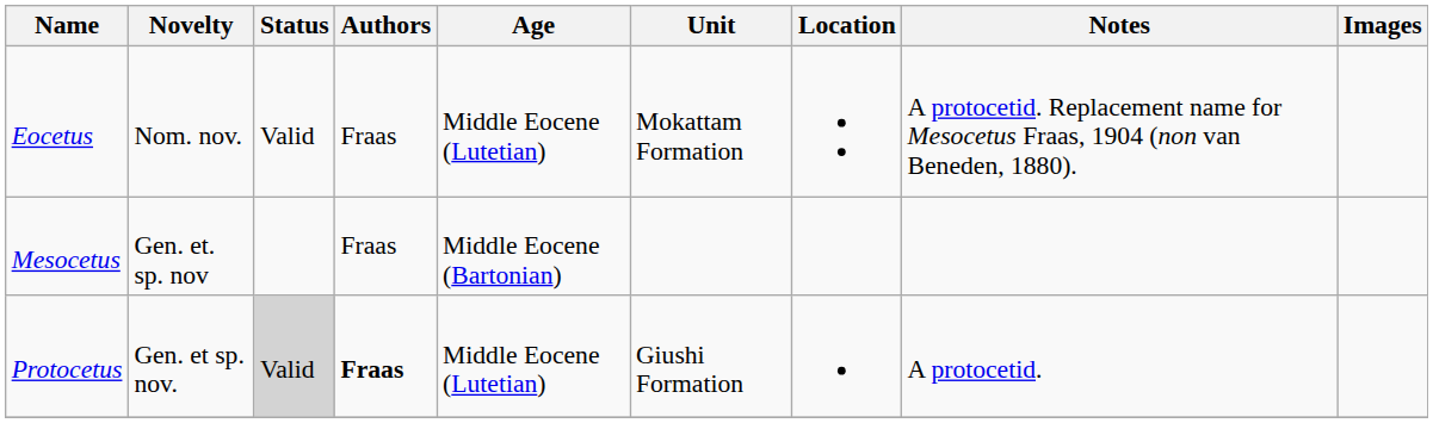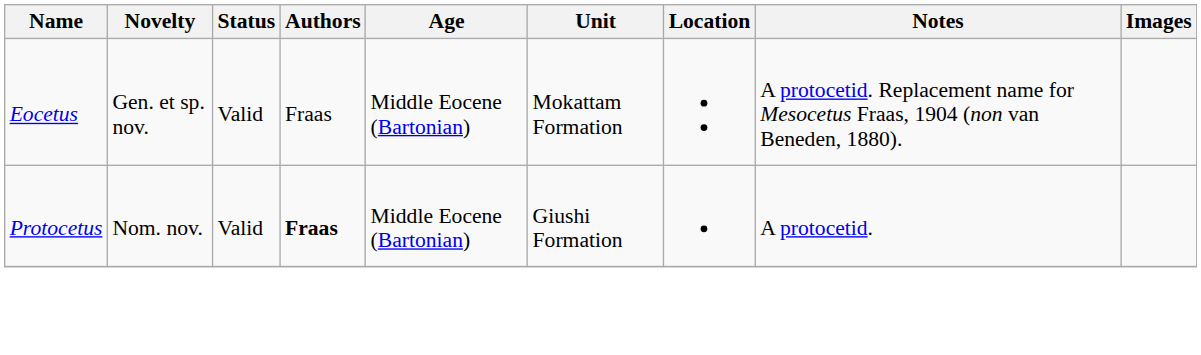 <table class="wikitable sortable" align="center" width="100%">
 <tr>
 <th>Name</th>
 <th>Novelty</th>
 <th>Status</th>
 <th>Authors</th>
 <th>Age</th>
 <th>Unit</th>
 <th>Location</th>
 <th>Notes</th>
 <th>Images</th>
 </tr>
 <tr>
 <td><br><em><a href='#'>Eocetus</a></em></td>
-<td><br>Nom. nov.</td>
+<td><br>Gen. et sp. nov.</td>
 <td><br>Valid</td>
 <td><br>Fraas</td>
-<td><br>Middle Eocene (<a href='#'>Lutetian</a>)</td>
+<td><br>Middle Eocene (<a href='#'>Bartonian</a>)</td>
 <td><br>Mokattam Formation</td>
 <td><br><ul><li></li><li></li></ul></td>
 <td><br>A <a href='#'>protocetid</a>. Replacement name for <em>Mesocetus</em> Fraas, 1904 (<em>non</em> van Beneden, 1880).</td>
 <td></td>
 </tr>
 <tr>
-<td><br><em><a href='#'>Mesocetus</a></em></td>
-<td><br>Gen. et. sp. nov</td>
-<td></td>
-<td>Fraas</td>
+<td><br><em><a href='#'>Protocetus</a></em></td>
+<td><br>Nom. nov.</td>
+<td><br>Valid</td>
+<td><strong><br>Fraas</strong></td>
 <td><br>Middle Eocene (<a href='#'>Bartonian</a>)</td>
-<td></td>
-<td></td>
-<td></td>
-<td></td>
-</tr>
-<tr>
-<td><br><em><a href='#'>Protocetus</a></em></td>
-<td><br>Gen. et sp. nov.</td>
-<td style="background: lightgrey;"><br>Valid</td>
-<td><strong><br>Fraas</strong></td>
-<td><br>Middle Eocene (<a href='#'>Lutetian</a>)</td>
 <td><br>Giushi Formation</td>
 <td><br><ul><li></li></ul></td>
 <td><br>A <a href='#'>protocetid</a>.</td>
 <td></td>
 </tr>
 <tr>
 </tr>
 </table>
